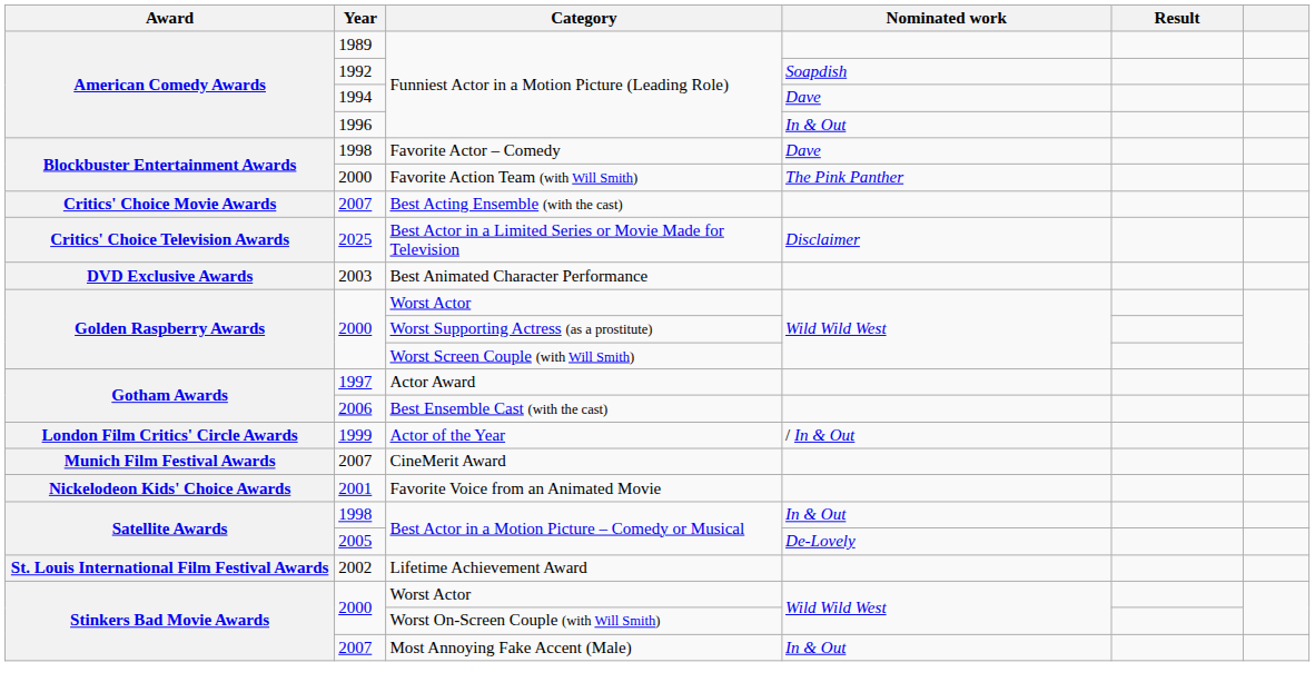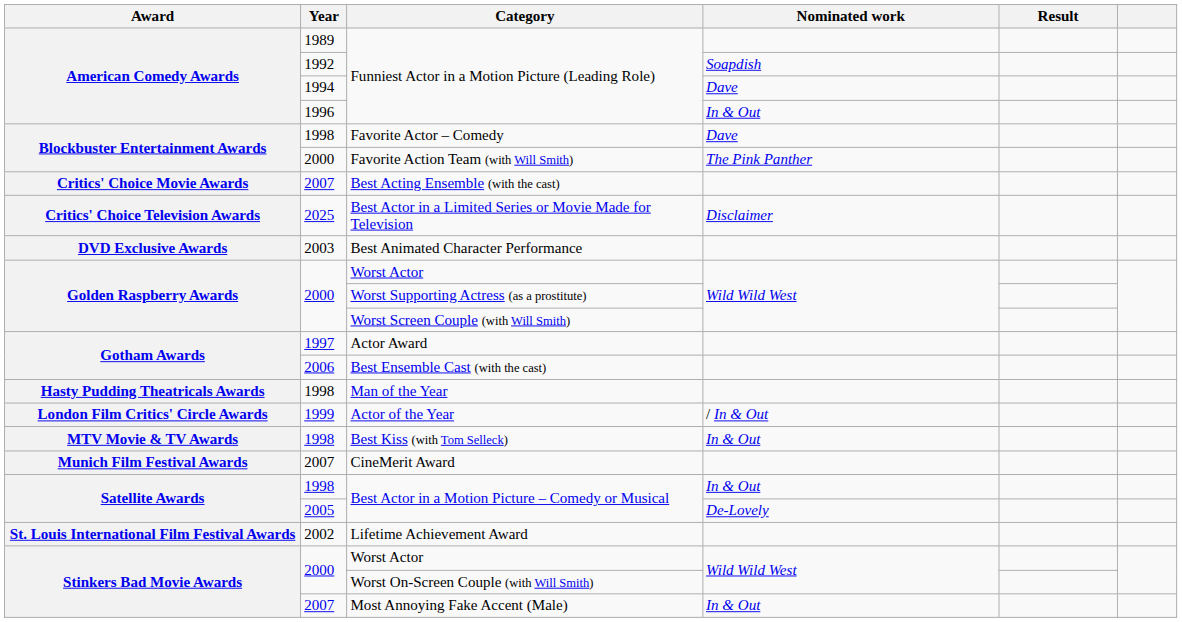 <table class="wikitable sortable plainrowheaders">
 <tr>
 <th scope="col" style="width:20%;">Award</th>
 <th scope="col" style="width:3%;">Year</th>
 <th scope="col" style="width:24%;">Category</th>
 <th scope="col" style="width:20%;">Nominated work</th>
 <th scope="col" style="width:8%;">Result</th>
 <th scope="col" style="width:4%;" class="unsortable"></th>
 </tr>
 <tr>
 <th scope="row" rowspan="4"><a href='#'>American Comedy Awards</a></th>
 <td>1989</td>
 <td rowspan="4">Funniest Actor in a Motion Picture (Leading Role)</td>
 <td></td>
 <td></td>
 <td style="text-align:center;"></td>
 </tr>
 <tr>
 <td>1992</td>
 <td><em><a href='#'>Soapdish</a></em></td>
 <td></td>
 <td style="text-align:center;"></td>
 </tr>
 <tr>
 <td>1994</td>
 <td><em><a href='#'>Dave</a></em></td>
 <td></td>
 <td style="text-align:center;"></td>
 </tr>
 <tr>
 <td>1996</td>
 <td><em><a href='#'>In & Out</a></em></td>
 <td></td>
 <td style="text-align:center;"></td>
 </tr>
 <tr>
 <th scope="row" rowspan="2"><a href='#'>Blockbuster Entertainment Awards</a></th>
 <td>1998</td>
 <td>Favorite Actor – Comedy</td>
 <td><em><a href='#'>Dave</a></em></td>
 <td></td>
 <td style="text-align:center;"></td>
 </tr>
 <tr>
 <td>2000</td>
 <td>Favorite Action Team <small>(with <a href='#'>Will Smith</a>)</small></td>
 <td><em><a href='#'>The Pink Panther</a></em></td>
 <td></td>
 <td style="text-align:center;"></td>
 </tr>
 <tr>
 <th scope="row"><a href='#'>Critics' Choice Movie Awards</a></th>
 <td><a href='#'>2007</a></td>
 <td><a href='#'>Best Acting Ensemble</a> <small>(with the cast)</small></td>
 <td></td>
 <td></td>
 <td style="text-align:center;"></td>
 </tr>
 <tr>
 <th scope="row"><a href='#'>Critics' Choice Television Awards</a></th>
 <td><a href='#'>2025</a></td>
 <td><a href='#'>Best Actor in a Limited Series or Movie Made for Television</a></td>
 <td><em><a href='#'>Disclaimer</a></em></td>
 <td></td>
 <td style="text-align:center;"></td>
 </tr>
 <tr>
 <th scope="row"><a href='#'>DVD Exclusive Awards</a></th>
 <td>2003</td>
 <td>Best Animated Character Performance</td>
 <td></td>
 <td></td>
 <td style="text-align:center;"></td>
 </tr>
 <tr>
 <th scope="row" rowspan="3"><a href='#'>Golden Raspberry Awards</a></th>
 <td rowspan="3"><a href='#'>2000</a></td>
 <td><a href='#'>Worst Actor</a></td>
 <td rowspan="3"><em><a href='#'>Wild Wild West</a></em></td>
 <td></td>
 <td style="text-align:center;" rowspan="3"></td>
 </tr>
 <tr>
 <td><a href='#'>Worst Supporting Actress</a> <small>(as a prostitute)</small></td>
 <td></td>
 </tr>
 <tr>
 <td><a href='#'>Worst Screen Couple</a> <small>(with <a href='#'>Will Smith</a>)</small></td>
 <td></td>
 </tr>
 <tr>
 <th scope="row" rowspan="2"><a href='#'>Gotham Awards</a></th>
 <td><a href='#'>1997</a></td>
 <td>Actor Award</td>
 <td></td>
 <td></td>
 <td style="text-align:center;"></td>
 </tr>
 <tr>
 <td><a href='#'>2006</a></td>
 <td><a href='#'>Best Ensemble Cast</a> <small>(with the cast)</small></td>
 <td></td>
 <td></td>
 <td style="text-align:center;"></td>
 </tr>
 <tr>
+<th scope="row"><a href='#'>Hasty Pudding Theatricals Awards</a></th>
+<td>1998</td>
+<td><a href='#'>Man of the Year</a></td>
+<td></td>
+<td></td>
+<td style="text-align:center;"></td>
+</tr>
+<tr>
 <th scope="row"><a href='#'>London Film Critics' Circle Awards</a></th>
 <td><a href='#'>1999</a></td>
 <td><a href='#'>Actor of the Year</a></td>
 <td> / <em><a href='#'>In & Out</a></em></td>
 <td></td>
 <td style="text-align:center;"></td>
 </tr>
 <tr>
-<th scope="row"><a href='#'>Munich Film Festival Awards</a></th>
-<td>2007</td>
-<td>CineMerit Award</td>
-<td></td>
+<th scope="row"><a href='#'>MTV Movie & TV Awards</a></th>
+<td><a href='#'>1998</a></td>
+<td><a href='#'>Best Kiss</a> <small>(with <a href='#'>Tom Selleck</a>)</small></td>
+<td><em><a href='#'>In & Out</a></em></td>
 <td></td>
 <td style="text-align:center;"></td>
 </tr>
 <tr>
-<th scope="row"><a href='#'>Nickelodeon Kids' Choice Awards</a></th>
-<td><a href='#'>2001</a></td>
-<td>Favorite Voice from an Animated Movie</td>
+<th scope="row"><a href='#'>Munich Film Festival Awards</a></th>
+<td>2007</td>
+<td>CineMerit Award</td>
 <td></td>
 <td></td>
 <td style="text-align:center;"></td>
 </tr>
 <tr>
 <th scope="row" rowspan="2"><a href='#'>Satellite Awards</a></th>
 <td><a href='#'>1998</a></td>
 <td rowspan="2"><a href='#'>Best Actor in a Motion Picture – Comedy or Musical</a></td>
 <td><em><a href='#'>In & Out</a></em></td>
 <td></td>
 <td style="text-align:center;"></td>
 </tr>
 <tr>
 <td><a href='#'>2005</a></td>
 <td><em><a href='#'>De-Lovely</a></em></td>
 <td></td>
 <td style="text-align:center;"></td>
 </tr>
 <tr>
 <th scope="row"><a href='#'>St. Louis International Film Festival Awards</a></th>
 <td>2002</td>
 <td>Lifetime Achievement Award</td>
 <td></td>
 <td></td>
 <td style="text-align:center;"></td>
 </tr>
 <tr>
 <th scope="row" rowspan="3"><a href='#'>Stinkers Bad Movie Awards</a></th>
 <td rowspan="2"><a href='#'>2000</a></td>
 <td>Worst Actor</td>
 <td rowspan="2"><em><a href='#'>Wild Wild West</a></em></td>
 <td></td>
 <td style="text-align:center;" rowspan="2"></td>
 </tr>
 <tr>
 <td>Worst On-Screen Couple <small>(with <a href='#'>Will Smith</a>)</small></td>
 <td></td>
 </tr>
 <tr>
 <td><a href='#'>2007</a></td>
 <td>Most Annoying Fake Accent (Male)</td>
 <td><em><a href='#'>In & Out</a></em></td>
 <td></td>
 <td style="text-align:center;"></td>
 </tr>
 </table>
